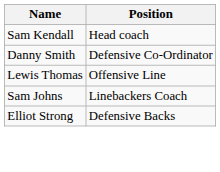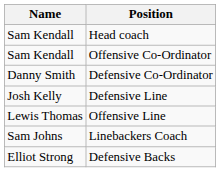 <table class="wikitable">
 <tr>
 <th>Name</th>
 <th>Position</th>
 </tr>
 <tr>
 <td>Sam Kendall</td>
 <td>Head coach</td>
 </tr>
 <tr>
+<td>Sam Kendall</td>
+<td>Offensive Co-Ordinator</td>
+</tr>
+<tr>
 <td>Danny Smith</td>
 <td>Defensive Co-Ordinator</td>
+</tr>
+<tr>
+<td>Josh Kelly</td>
+<td>Defensive Line</td>
 </tr>
 <tr>
 <td>Lewis Thomas</td>
 <td>Offensive Line</td>
 </tr>
 <tr>
 <td>Sam Johns</td>
 <td>Linebackers Coach</td>
 </tr>
 <tr>
 <td>Elliot Strong</td>
 <td>Defensive Backs</td>
 </tr>
 </table>
